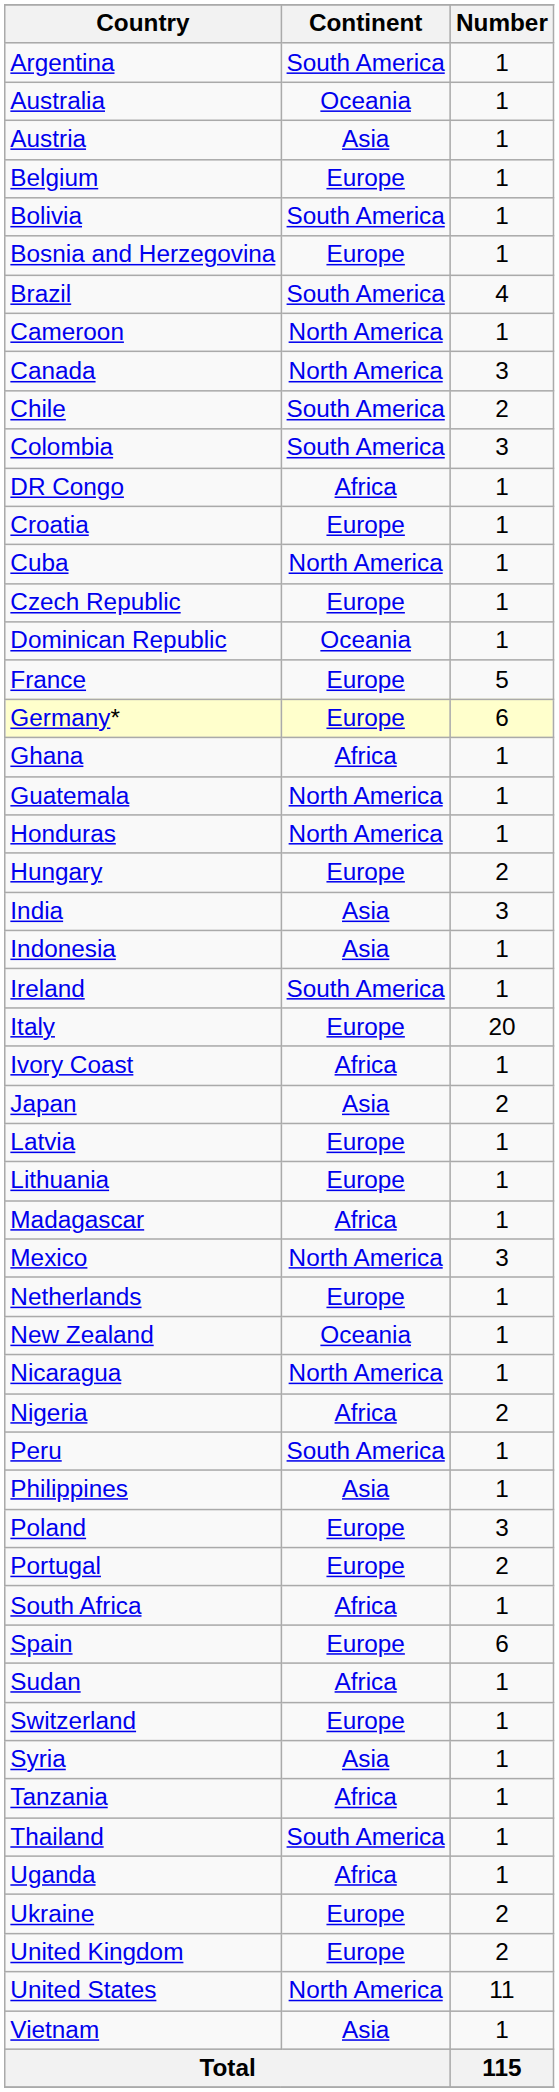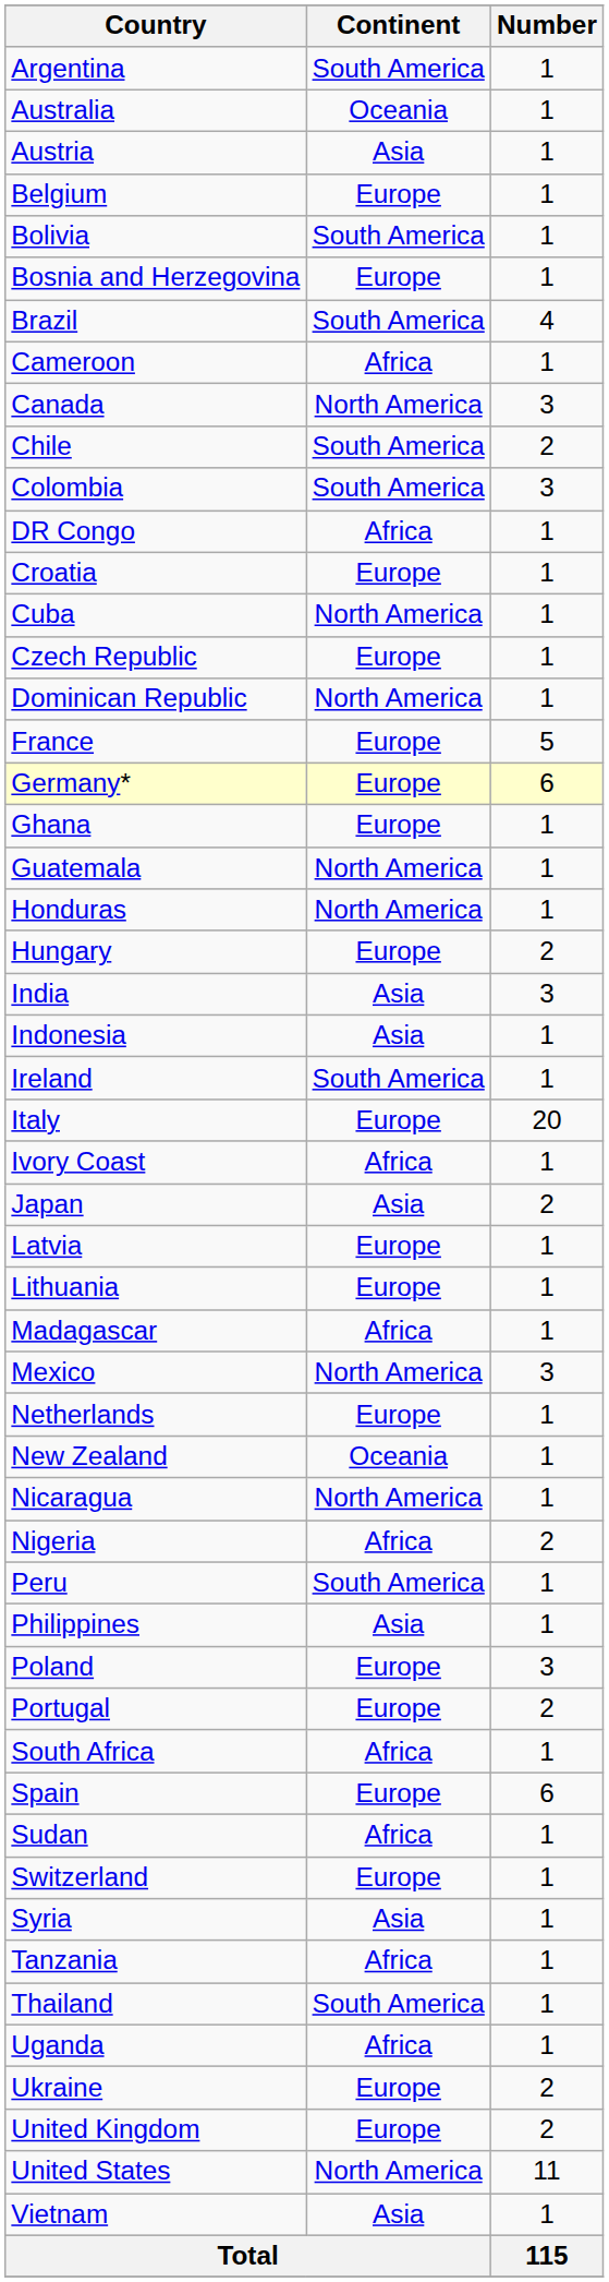 <table class="wikitable sortable" style="text-align:center">
 <tr>
 </tr>
 <tr>
 <th scope="col">Country</th>
 <th scope="col">Continent</th>
 <th scope="col">Number</th>
 </tr>
 <tr>
 <td scope="row" style="text-align:left"><a href='#'>Argentina</a></td>
 <td data-sort-value="America, South"><a href='#'>South America</a></td>
 <td>1</td>
 </tr>
 <tr>
 <td scope="row" style="text-align:left"><a href='#'>Australia</a></td>
 <td><a href='#'>Oceania</a></td>
 <td>1</td>
 </tr>
 <tr>
 <td scope="row" style="text-align:left"><a href='#'>Austria</a></td>
 <td><a href='#'>Asia</a></td>
 <td>1</td>
 </tr>
 <tr>
 <td scope="row" style="text-align:left"><a href='#'>Belgium</a></td>
 <td><a href='#'>Europe</a></td>
 <td>1</td>
 </tr>
 <tr>
 <td scope="row" style="text-align:left"><a href='#'>Bolivia</a></td>
 <td data-sort-value="America, South"><a href='#'>South America</a></td>
 <td>1</td>
 </tr>
 <tr>
 <td scope="row" style="text-align:left"><a href='#'>Bosnia and Herzegovina</a></td>
 <td><a href='#'>Europe</a></td>
 <td>1</td>
 </tr>
 <tr>
 <td scope="row" style="text-align:left"><a href='#'>Brazil</a></td>
 <td data-sort-value="America, South"><a href='#'>South America</a></td>
 <td>4</td>
 </tr>
 <tr>
 <td scope="row" style="text-align:left"><a href='#'>Cameroon</a></td>
-<td data-sort-value="America, North"><a href='#'>North America</a></td>
+<td><a href='#'>Africa</a></td>
 <td>1</td>
 </tr>
 <tr>
 <td scope="row" style="text-align:left"><a href='#'>Canada</a></td>
 <td data-sort-value="America, North"><a href='#'>North America</a></td>
 <td>3</td>
 </tr>
 <tr>
 <td scope="row" style="text-align:left"><a href='#'>Chile</a></td>
 <td data-sort-value="America, South"><a href='#'>South America</a></td>
 <td>2</td>
 </tr>
 <tr>
 <td scope="row" style="text-align:left"><a href='#'>Colombia</a></td>
 <td data-sort-value="America, South"><a href='#'>South America</a></td>
 <td>3</td>
 </tr>
 <tr>
 <td scope="row" style="text-align:left" data-sort-value="Congo, Democratic Republic of the"><a href='#'>DR Congo</a></td>
 <td><a href='#'>Africa</a></td>
 <td>1</td>
 </tr>
 <tr>
 <td scope="row" style="text-align:left"><a href='#'>Croatia</a></td>
 <td><a href='#'>Europe</a></td>
 <td>1</td>
 </tr>
 <tr>
 <td scope="row" style="text-align:left"><a href='#'>Cuba</a></td>
 <td data-sort-value="America, North"><a href='#'>North America</a></td>
 <td>1</td>
 </tr>
 <tr>
 <td scope="row" style="text-align:left"><a href='#'>Czech Republic</a></td>
 <td><a href='#'>Europe</a></td>
 <td>1</td>
 </tr>
 <tr>
 <td scope="row" style="text-align:left"><a href='#'>Dominican Republic</a></td>
-<td><a href='#'>Oceania</a></td>
+<td data-sort-value="America, North"><a href='#'>North America</a></td>
 <td>1</td>
 </tr>
 <tr>
 <td scope="row" style="text-align:left"><a href='#'>France</a></td>
 <td><a href='#'>Europe</a></td>
 <td>5</td>
 </tr>
 <tr style="background:#ffc">
 <td scope="row" style="text-align:left"><a href='#'>Germany</a>*</td>
 <td><a href='#'>Europe</a></td>
 <td>6</td>
 </tr>
 <tr>
 <td scope="row" style="text-align:left"><a href='#'>Ghana</a></td>
-<td><a href='#'>Africa</a></td>
+<td><a href='#'>Europe</a></td>
 <td>1</td>
 </tr>
 <tr>
 <td scope="row" style="text-align:left"><a href='#'>Guatemala</a></td>
 <td data-sort-value="America, North"><a href='#'>North America</a></td>
 <td>1</td>
 </tr>
 <tr>
 <td scope="row" style="text-align:left"><a href='#'>Honduras</a></td>
 <td data-sort-value="America, North"><a href='#'>North America</a></td>
 <td>1</td>
 </tr>
 <tr>
 <td scope="row" style="text-align:left"><a href='#'>Hungary</a></td>
 <td><a href='#'>Europe</a></td>
 <td>2</td>
 </tr>
 <tr>
 <td scope="row" style="text-align:left"><a href='#'>India</a></td>
 <td><a href='#'>Asia</a></td>
 <td>3</td>
 </tr>
 <tr>
 <td scope="row" style="text-align:left"><a href='#'>Indonesia</a></td>
 <td><a href='#'>Asia</a></td>
 <td>1</td>
 </tr>
 <tr>
 <td scope="row" style="text-align:left"><a href='#'>Ireland</a></td>
 <td data-sort-value="America, South"><a href='#'>South America</a></td>
 <td>1</td>
 </tr>
 <tr>
 <td scope="row" style="text-align:left"><a href='#'>Italy</a></td>
 <td><a href='#'>Europe</a></td>
 <td>20</td>
 </tr>
 <tr>
 <td scope="row" style="text-align:left"><a href='#'>Ivory Coast</a></td>
 <td><a href='#'>Africa</a></td>
 <td>1</td>
 </tr>
 <tr>
 <td scope="row" style="text-align:left"><a href='#'>Japan</a></td>
 <td><a href='#'>Asia</a></td>
 <td>2</td>
 </tr>
 <tr>
 <td scope="row" style="text-align:left"><a href='#'>Latvia</a></td>
 <td><a href='#'>Europe</a></td>
 <td>1</td>
 </tr>
 <tr>
 <td scope="row" style="text-align:left"><a href='#'>Lithuania</a></td>
 <td><a href='#'>Europe</a></td>
 <td>1</td>
 </tr>
 <tr>
 <td scope="row" style="text-align:left"><a href='#'>Madagascar</a></td>
 <td><a href='#'>Africa</a></td>
 <td>1</td>
 </tr>
 <tr>
 <td scope="row" style="text-align:left"><a href='#'>Mexico</a></td>
 <td data-sort-value="America, North"><a href='#'>North America</a></td>
 <td>3</td>
 </tr>
 <tr>
 <td scope="row" style="text-align:left"><a href='#'>Netherlands</a></td>
 <td><a href='#'>Europe</a></td>
 <td>1</td>
 </tr>
 <tr>
 <td scope="row" style="text-align:left"><a href='#'>New Zealand</a></td>
 <td><a href='#'>Oceania</a></td>
 <td>1</td>
 </tr>
 <tr>
 <td scope="row" style="text-align:left"><a href='#'>Nicaragua</a></td>
 <td data-sort-value="America, North"><a href='#'>North America</a></td>
 <td>1</td>
 </tr>
 <tr>
 <td scope="row" style="text-align:left"><a href='#'>Nigeria</a></td>
 <td><a href='#'>Africa</a></td>
 <td>2</td>
 </tr>
 <tr>
 <td scope="row" style="text-align:left"><a href='#'>Peru</a></td>
 <td data-sort-value="America, South"><a href='#'>South America</a></td>
 <td>1</td>
 </tr>
 <tr>
 <td scope="row" style="text-align:left"><a href='#'>Philippines</a></td>
 <td><a href='#'>Asia</a></td>
 <td>1</td>
 </tr>
 <tr>
 <td scope="row" style="text-align:left"><a href='#'>Poland</a></td>
 <td><a href='#'>Europe</a></td>
 <td>3</td>
 </tr>
 <tr>
 <td scope="row" style="text-align:left"><a href='#'>Portugal</a></td>
 <td><a href='#'>Europe</a></td>
 <td>2</td>
 </tr>
 <tr>
 <td scope="row" style="text-align:left"><a href='#'>South Africa</a></td>
 <td><a href='#'>Africa</a></td>
 <td>1</td>
 </tr>
 <tr>
 <td scope="row" style="text-align:left"><a href='#'>Spain</a></td>
 <td><a href='#'>Europe</a></td>
 <td>6</td>
 </tr>
 <tr>
 <td scope="row" style="text-align:left"><a href='#'>Sudan</a></td>
 <td><a href='#'>Africa</a></td>
 <td>1</td>
 </tr>
 <tr>
 <td scope="row" style="text-align:left"><a href='#'>Switzerland</a></td>
 <td><a href='#'>Europe</a></td>
 <td>1</td>
 </tr>
 <tr>
 <td scope="row" style="text-align:left"><a href='#'>Syria</a></td>
 <td><a href='#'>Asia</a></td>
 <td>1</td>
 </tr>
 <tr>
 <td scope="row" style="text-align:left"><a href='#'>Tanzania</a></td>
 <td><a href='#'>Africa</a></td>
 <td>1</td>
 </tr>
 <tr>
 <td scope="row" style="text-align:left"><a href='#'>Thailand</a></td>
 <td data-sort-value="America, South"><a href='#'>South America</a></td>
 <td>1</td>
 </tr>
 <tr>
 <td scope="row" style="text-align:left"><a href='#'>Uganda</a></td>
 <td><a href='#'>Africa</a></td>
 <td>1</td>
 </tr>
 <tr>
 <td scope="row" style="text-align:left"><a href='#'>Ukraine</a></td>
 <td><a href='#'>Europe</a></td>
 <td>2</td>
 </tr>
 <tr>
 <td scope="row" style="text-align:left"><a href='#'>United Kingdom</a></td>
 <td><a href='#'>Europe</a></td>
 <td>2</td>
 </tr>
 <tr>
 <td scope="row" style="text-align:left"><a href='#'>United States</a></td>
 <td data-sort-value="America, North"><a href='#'>North America</a></td>
 <td>11</td>
 </tr>
 <tr>
 <td scope="row" style="text-align:left"><a href='#'>Vietnam</a></td>
 <td><a href='#'>Asia</a></td>
 <td>1</td>
 </tr>
 <tr>
 <th scope="row" colspan="2">Total</th>
 <th>115</th>
 </tr>
 <tr>
 </tr>
 </table>
